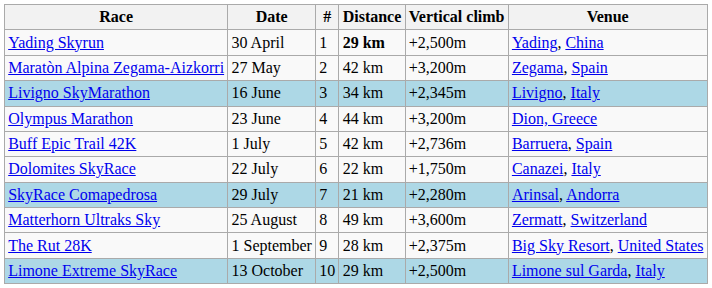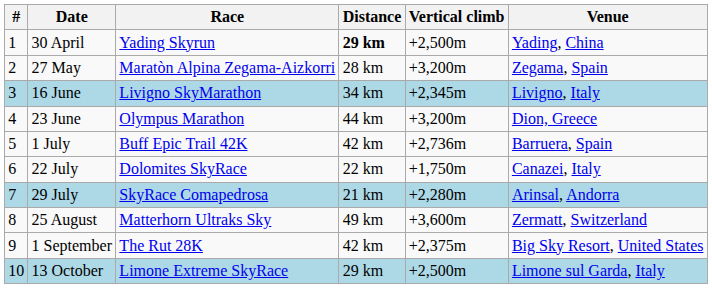 <table class="wikitable" width= style="font-size:90%; text-align:left;">
 <tr>
+<th>#</th>
+<th>Date</th>
 <th>Race</th>
-<th>Date</th>
-<th>#</th>
 <th>Distance</th>
 <th>Vertical climb</th>
 <th>Venue</th>
 </tr>
 <tr>
+<td>1</td>
+<td>30 April</td>
 <td><a href='#'>Yading Skyrun</a></td>
-<td>30 April</td>
-<td>1</td>
 <td><strong>29 km</strong></td>
 <td>+2,500m</td>
 <td> <a href='#'>Yading</a>, <a href='#'>China</a></td>
 </tr>
 <tr>
+<td>2</td>
+<td>27 May</td>
 <td><a href='#'>Maratòn Alpina Zegama-Aizkorri</a></td>
-<td>27 May</td>
-<td>2</td>
-<td>42 km</td>
+<td>28 km</td>
 <td>+3,200m</td>
 <td> <a href='#'>Zegama</a>, <a href='#'>Spain</a></td>
 </tr>
 <tr bgcolor=lightblue>
+<td>3</td>
+<td>16 June</td>
 <td><a href='#'>Livigno SkyMarathon</a></td>
-<td>16 June</td>
-<td>3</td>
 <td>34 km</td>
 <td>+2,345m</td>
 <td> <a href='#'>Livigno</a>, <a href='#'>Italy</a></td>
 </tr>
 <tr>
+<td>4</td>
+<td>23 June</td>
 <td><a href='#'>Olympus Marathon</a></td>
-<td>23 June</td>
-<td>4</td>
 <td>44 km</td>
 <td>+3,200m</td>
 <td> <a href='#'>Dion, Greece</a></td>
 </tr>
 <tr>
+<td>5</td>
+<td>1 July</td>
 <td><a href='#'>Buff Epic Trail 42K</a></td>
-<td>1 July</td>
-<td>5</td>
 <td>42 km</td>
 <td>+2,736m</td>
 <td> <a href='#'>Barruera</a>, <a href='#'>Spain</a></td>
 </tr>
 <tr>
+<td>6</td>
+<td>22 July</td>
 <td><a href='#'>Dolomites SkyRace</a></td>
-<td>22 July</td>
-<td>6</td>
 <td>22 km</td>
 <td>+1,750m</td>
 <td> <a href='#'>Canazei</a>, <a href='#'>Italy</a></td>
 </tr>
 <tr bgcolor=lightblue>
+<td>7</td>
+<td>29 July</td>
 <td><a href='#'>SkyRace Comapedrosa</a></td>
-<td>29 July</td>
-<td>7</td>
 <td>21 km</td>
 <td>+2,280m</td>
 <td> <a href='#'>Arinsal</a>, <a href='#'>Andorra</a></td>
 </tr>
 <tr>
+<td>8</td>
+<td>25 August</td>
 <td><a href='#'>Matterhorn Ultraks Sky</a></td>
-<td>25 August</td>
-<td>8</td>
 <td>49 km</td>
 <td>+3,600m</td>
 <td> <a href='#'>Zermatt</a>, <a href='#'>Switzerland</a></td>
 </tr>
 <tr>
+<td>9</td>
+<td>1 September</td>
 <td><a href='#'>The Rut 28K</a></td>
-<td>1 September</td>
-<td>9</td>
-<td>28 km</td>
+<td>42 km</td>
 <td>+2,375m</td>
 <td> <a href='#'>Big Sky Resort</a>, <a href='#'>United States</a></td>
 </tr>
 <tr bgcolor=lightblue>
+<td>10</td>
+<td>13 October</td>
 <td><a href='#'>Limone Extreme SkyRace</a></td>
-<td>13 October</td>
-<td>10</td>
 <td>29 km</td>
 <td>+2,500m</td>
 <td> <a href='#'>Limone sul Garda</a>, <a href='#'>Italy</a></td>
 </tr>
 </table>
